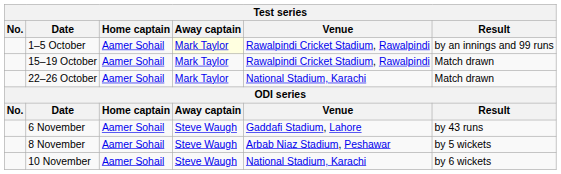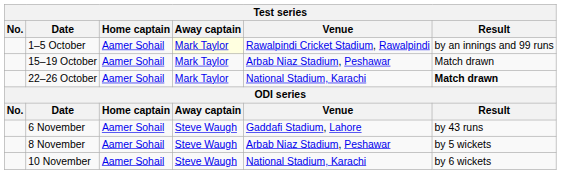 <table class="wikitable">
 <tr>
 <th colspan="9">Test series</th>
 </tr>
 <tr>
 <th>No.</th>
 <th>Date</th>
 <th>Home captain</th>
 <th>Away captain</th>
 <th>Venue</th>
 <th>Result</th>
 </tr>
 <tr>
 <td></td>
 <td>1–5 October</td>
 <td><a href='#'>Aamer Sohail</a></td>
 <td style="background: lightyellow;"><a href='#'>Mark Taylor</a></td>
 <td><a href='#'>Rawalpindi Cricket Stadium</a>, <a href='#'>Rawalpindi</a></td>
 <td> by an innings and 99 runs</td>
 </tr>
 <tr>
 <td></td>
 <td>15–19 October</td>
 <td><a href='#'>Aamer Sohail</a></td>
 <td><a href='#'>Mark Taylor</a></td>
-<td><a href='#'>Rawalpindi Cricket Stadium</a>, <a href='#'>Rawalpindi</a></td>
+<td><a href='#'>Arbab Niaz Stadium</a>, <a href='#'>Peshawar</a></td>
 <td>Match drawn</td>
 </tr>
 <tr>
 <td></td>
 <td>22–26 October</td>
 <td><a href='#'>Aamer Sohail</a></td>
 <td><a href='#'>Mark Taylor</a></td>
 <td><a href='#'>National Stadium, Karachi</a></td>
-<td>Match drawn</td>
+<td><strong>Match drawn</strong></td>
 </tr>
 <tr>
 <th colspan="9">ODI series</th>
 </tr>
 <tr>
 <th>No.</th>
 <th>Date</th>
 <th>Home captain</th>
 <th>Away captain</th>
 <th>Venue</th>
 <th>Result</th>
 </tr>
 <tr>
 <td></td>
 <td>6 November</td>
 <td><a href='#'>Aamer Sohail</a></td>
 <td><a href='#'>Steve Waugh</a></td>
 <td><a href='#'>Gaddafi Stadium</a>, <a href='#'>Lahore</a></td>
 <td> by 43 runs</td>
 </tr>
 <tr>
 <td></td>
 <td>8 November</td>
 <td><a href='#'>Aamer Sohail</a></td>
 <td><a href='#'>Steve Waugh</a></td>
 <td><a href='#'>Arbab Niaz Stadium</a>, <a href='#'>Peshawar</a></td>
 <td> by 5 wickets</td>
 </tr>
 <tr>
 <td></td>
 <td>10 November</td>
 <td><a href='#'>Aamer Sohail</a></td>
 <td><a href='#'>Steve Waugh</a></td>
 <td><a href='#'>National Stadium, Karachi</a></td>
 <td> by 6 wickets</td>
 </tr>
 </table>
